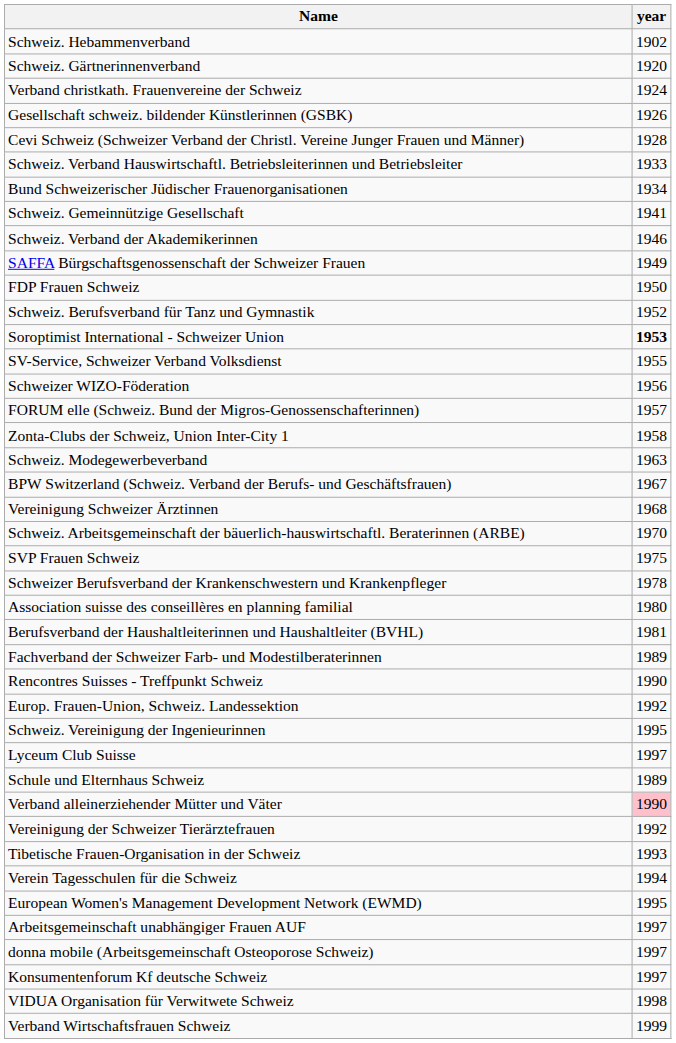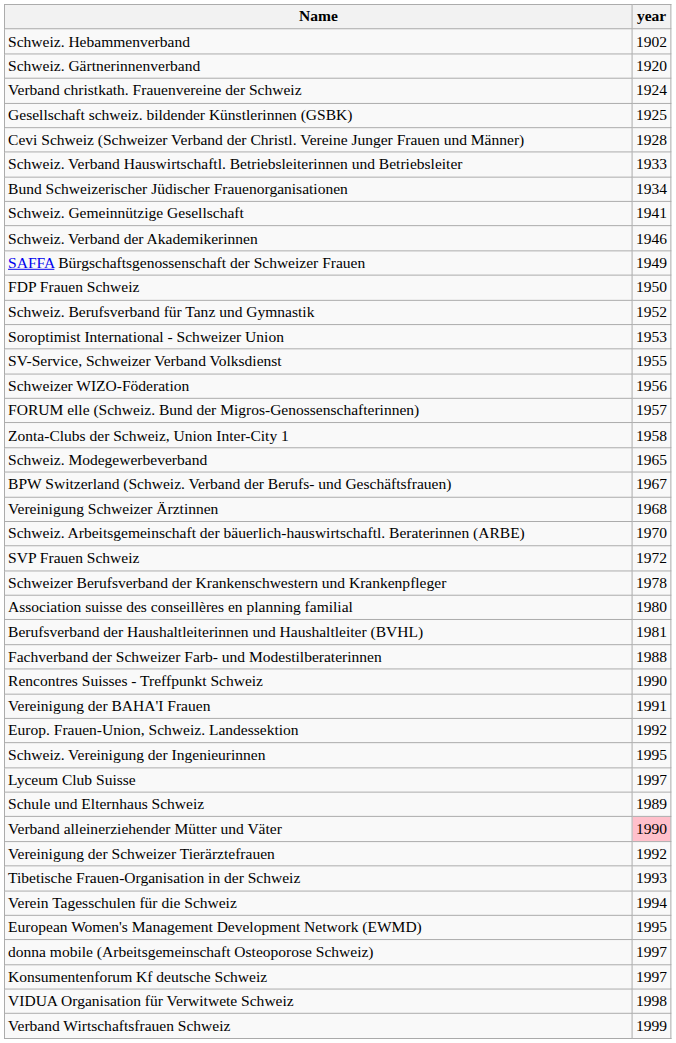 <table class="wikitable sortable">
 <tr>
 <th width="640">Name</th>
 <th width="24">year</th>
 </tr>
 <tr ->
 <td>Schweiz. Hebammenverband</td>
 <td>1902</td>
 </tr>
 <tr ->
 <td>Schweiz. Gärtnerinnenverband</td>
 <td>1920</td>
 </tr>
 <tr ->
 <td>Verband christkath. Frauenvereine der Schweiz</td>
 <td>1924</td>
 </tr>
 <tr ->
 <td>Gesellschaft schweiz. bildender Künstlerinnen (GSBK)</td>
-<td>1926</td>
+<td>1925</td>
 </tr>
 <tr ->
 <td>Cevi Schweiz (Schweizer Verband der Christl. Vereine Junger Frauen und Männer)</td>
 <td>1928</td>
 </tr>
 <tr ->
 <td>Schweiz. Verband Hauswirtschaftl. Betriebsleiterinnen und Betriebsleiter</td>
 <td>1933</td>
 </tr>
 <tr ->
 <td>Bund Schweizerischer Jüdischer Frauenorganisationen</td>
 <td>1934</td>
 </tr>
 <tr ->
 <td>Schweiz. Gemeinnützige Gesellschaft</td>
 <td>1941</td>
 </tr>
 <tr ->
 <td>Schweiz. Verband der Akademikerinnen</td>
 <td>1946</td>
 </tr>
 <tr ->
 <td><a href='#'>SAFFA</a> Bürgschaftsgenossenschaft der Schweizer Frauen</td>
 <td>1949</td>
 </tr>
 <tr ->
 <td>FDP Frauen Schweiz</td>
 <td>1950</td>
 </tr>
 <tr ->
 <td>Schweiz. Berufsverband für Tanz und Gymnastik</td>
 <td>1952</td>
 </tr>
 <tr ->
 <td>Soroptimist International - Schweizer Union</td>
-<td><strong>1953</strong></td>
+<td>1953</td>
 </tr>
 <tr ->
 <td>SV-Service, Schweizer Verband Volksdienst</td>
 <td>1955</td>
 </tr>
 <tr ->
 <td>Schweizer WIZO-Föderation</td>
 <td>1956</td>
 </tr>
 <tr ->
 <td>FORUM elle (Schweiz. Bund der Migros-Genossenschafterinnen)</td>
 <td>1957</td>
 </tr>
 <tr ->
 <td>Zonta-Clubs der Schweiz, Union Inter-City 1</td>
 <td>1958</td>
 </tr>
 <tr ->
 <td>Schweiz. Modegewerbeverband</td>
-<td>1963</td>
+<td>1965</td>
 </tr>
 <tr ->
 <td>BPW Switzerland (Schweiz. Verband der Berufs- und Geschäftsfrauen)</td>
 <td>1967</td>
 </tr>
 <tr ->
 <td>Vereinigung Schweizer Ärztinnen</td>
 <td>1968</td>
 </tr>
 <tr ->
 <td>Schweiz. Arbeitsgemeinschaft der bäuerlich-hauswirtschaftl. Beraterinnen (ARBE)</td>
 <td>1970</td>
 </tr>
 <tr ->
 <td>SVP Frauen Schweiz</td>
-<td>1975</td>
+<td>1972</td>
 </tr>
 <tr ->
 <td>Schweizer Berufsverband der Krankenschwestern und Krankenpfleger</td>
 <td>1978</td>
 </tr>
 <tr ->
 <td>Association suisse des conseillères en planning familial</td>
 <td>1980</td>
 </tr>
 <tr ->
 <td>Berufsverband der Haushaltleiterinnen und Haushaltleiter (BVHL)</td>
 <td>1981</td>
 </tr>
 <tr ->
 <td>Fachverband der Schweizer Farb- und Modestilberaterinnen</td>
-<td>1989</td>
+<td>1988</td>
 </tr>
 <tr ->
 <td>Rencontres Suisses - Treffpunkt Schweiz</td>
 <td>1990</td>
+</tr>
+<tr ->
+<td>Vereinigung der BAHA'I Frauen</td>
+<td>1991</td>
 </tr>
 <tr ->
 <td>Europ. Frauen-Union, Schweiz. Landessektion</td>
 <td>1992</td>
 </tr>
 <tr ->
 <td>Schweiz. Vereinigung der Ingenieurinnen</td>
 <td>1995</td>
 </tr>
 <tr ->
 <td>Lyceum Club Suisse</td>
 <td>1997</td>
 </tr>
 <tr ->
 <td>Schule und Elternhaus Schweiz</td>
 <td>1989</td>
 </tr>
 <tr ->
 <td>Verband alleinerziehender Mütter und Väter</td>
 <td style="background: pink;">1990</td>
 </tr>
 <tr ->
 <td>Vereinigung der Schweizer Tierärztefrauen</td>
 <td>1992</td>
 </tr>
 <tr ->
 <td>Tibetische Frauen-Organisation in der Schweiz</td>
 <td>1993</td>
 </tr>
 <tr ->
 <td>Verein Tagesschulen für die Schweiz</td>
 <td>1994</td>
 </tr>
 <tr ->
 <td>European Women's Management Development Network (EWMD)</td>
 <td>1995</td>
 </tr>
 <tr ->
-<td>Arbeitsgemeinschaft unabhängiger Frauen AUF</td>
-<td>1997</td>
-</tr>
-<tr ->
 <td>donna mobile (Arbeitsgemeinschaft Osteoporose Schweiz)</td>
 <td>1997</td>
 </tr>
 <tr ->
 <td>Konsumentenforum Kf deutsche Schweiz</td>
 <td>1997</td>
 </tr>
 <tr ->
 <td>VIDUA Organisation für Verwitwete Schweiz</td>
 <td>1998</td>
 </tr>
 <tr ->
 <td>Verband Wirtschaftsfrauen Schweiz</td>
 <td>1999</td>
 </tr>
 <tr ->
 </tr>
 </table>
